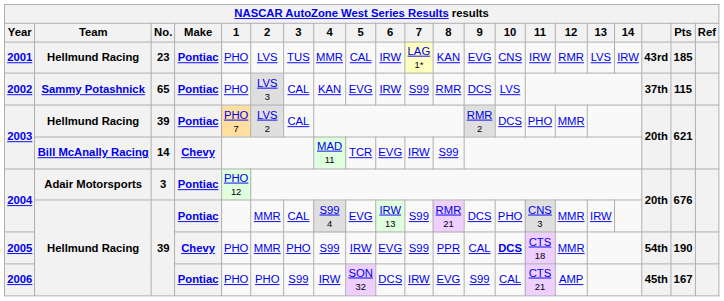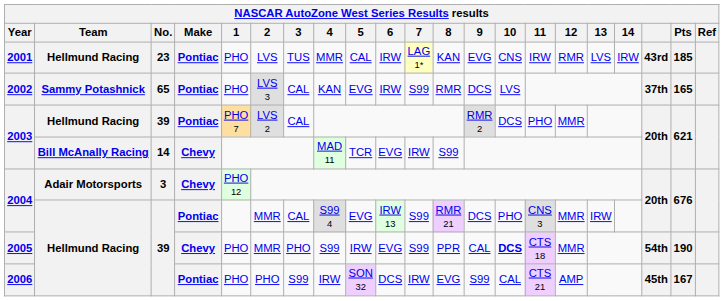 <table class="wikitable" style="text-align:center; font-size:75%">
 <tr>
 <th colspan=21><a href='#'>NASCAR AutoZone West Series Results</a> results</th>
 </tr>
 <tr>
 <th>Year</th>
 <th>Team</th>
 <th>No.</th>
 <th>Make</th>
 <th>1</th>
 <th>2</th>
 <th>3</th>
 <th>4</th>
 <th>5</th>
 <th>6</th>
 <th>7</th>
 <th>8</th>
 <th>9</th>
 <th>10</th>
 <th>11</th>
 <th>12</th>
 <th>13</th>
 <th>14</th>
 <th></th>
 <th>Pts</th>
 <th>Ref</th>
 </tr>
 <tr>
 <th><a href='#'>2001</a></th>
 <th>Hellmund Racing</th>
 <th>23</th>
 <th><a href='#'>Pontiac</a></th>
 <td><a href='#'>PHO</a></td>
 <td><a href='#'>LVS</a></td>
 <td><a href='#'>TUS</a></td>
 <td><a href='#'>MMR</a></td>
 <td><a href='#'>CAL</a></td>
 <td><a href='#'>IRW</a></td>
 <td style="background:#FFFFBF;"><a href='#'>LAG</a><br><small>1*</small></td>
 <td><a href='#'>KAN</a></td>
 <td><a href='#'>EVG</a></td>
 <td><a href='#'>CNS</a></td>
 <td><a href='#'>IRW</a></td>
 <td><a href='#'>RMR</a></td>
 <td><a href='#'>LVS</a></td>
 <td><a href='#'>IRW</a></td>
 <th>43rd</th>
 <th>185</th>
 <th></th>
 </tr>
 <tr>
 <th><a href='#'>2002</a></th>
 <th><a href='#'>Sammy Potashnick</a></th>
 <th>65</th>
 <th><a href='#'>Pontiac</a></th>
 <td><a href='#'>PHO</a></td>
 <td style="background:#DFDFDF;"><a href='#'>LVS</a><br><small>3</small></td>
 <td><a href='#'>CAL</a></td>
 <td><a href='#'>KAN</a></td>
 <td><a href='#'>EVG</a></td>
 <td><a href='#'>IRW</a></td>
 <td><a href='#'>S99</a></td>
 <td><a href='#'>RMR</a></td>
 <td><a href='#'>DCS</a></td>
 <td><a href='#'>LVS</a></td>
 <td colspan=4></td>
 <th>37th</th>
-<th>115</th>
+<th>165</th>
 <th></th>
 </tr>
 <tr>
 <th rowspan=2><a href='#'>2003</a></th>
 <th>Hellmund Racing</th>
 <th>39</th>
 <th><a href='#'>Pontiac</a></th>
 <td style="background:#FFDF9F;"><a href='#'>PHO</a><br><small>7</small></td>
 <td style="background:#DFDFDF;"><a href='#'>LVS</a><br><small>2</small></td>
 <td><a href='#'>CAL</a></td>
 <td colspan=5></td>
 <td style="background:#DFDFDF;"><a href='#'>RMR</a><br><small>2</small></td>
 <td><a href='#'>DCS</a></td>
 <td><a href='#'>PHO</a></td>
 <td><a href='#'>MMR</a></td>
 <td colspan=2></td>
 <th rowspan=2>20th</th>
 <th rowspan=2>621</th>
 <th rowspan=2></th>
 </tr>
 <tr>
 <th><a href='#'>Bill McAnally Racing</a></th>
 <th>14</th>
 <th><a href='#'>Chevy</a></th>
 <td colspan=3></td>
 <td style="background:#DFFFDF;"><a href='#'>MAD</a><br><small>11</small></td>
 <td><a href='#'>TCR</a></td>
 <td><a href='#'>EVG</a></td>
 <td><a href='#'>IRW</a></td>
 <td><a href='#'>S99</a></td>
 <td colspan=6></td>
 </tr>
 <tr>
 <th rowspan=2><a href='#'>2004</a></th>
 <th>Adair Motorsports</th>
 <th>3</th>
-<th><a href='#'>Pontiac</a></th>
+<th><a href='#'>Chevy</a></th>
 <td style="background:#DFFFDF;"><a href='#'>PHO</a><br><small>12</small></td>
 <td colspan=13></td>
 <th rowspan=2>20th</th>
 <th rowspan=2>676</th>
 <th rowspan=2></th>
 </tr>
 <tr>
 <th rowspan=3>Hellmund Racing</th>
 <th rowspan=3>39</th>
 <th><a href='#'>Pontiac</a></th>
 <td></td>
 <td><a href='#'>MMR</a></td>
 <td><a href='#'>CAL</a></td>
 <td style="background:#DFDFDF;"><a href='#'>S99</a><br><small>4</small></td>
 <td><a href='#'>EVG</a></td>
 <td style="background:#DFFFDF;"><a href='#'>IRW</a><br><small>13</small></td>
 <td><a href='#'>S99</a></td>
 <td style="background:#EFCFFF;"><a href='#'>RMR</a><br><small>21</small></td>
 <td><a href='#'>DCS</a></td>
 <td><a href='#'>PHO</a></td>
 <td style="background:#DFDFDF;"><a href='#'>CNS</a><br><small>3</small></td>
 <td><a href='#'>MMR</a></td>
 <td><a href='#'>IRW</a></td>
 <td></td>
 </tr>
 <tr>
 <th><a href='#'>2005</a></th>
 <th><a href='#'>Chevy</a></th>
 <td><a href='#'>PHO</a></td>
 <td><a href='#'>MMR</a></td>
 <td><a href='#'>PHO</a></td>
 <td><a href='#'>S99</a></td>
 <td><a href='#'>IRW</a></td>
 <td><a href='#'>EVG</a></td>
 <td><a href='#'>S99</a></td>
 <td><a href='#'>PPR</a></td>
 <td><a href='#'>CAL</a></td>
 <td><strong><a href='#'>DCS</a></strong></td>
 <td style="background:#EFCFFF;"><a href='#'>CTS</a><br><small>18</small></td>
 <td><a href='#'>MMR</a></td>
 <td colspan=2></td>
 <th>54th</th>
 <th>190</th>
 <th></th>
 </tr>
 <tr>
 <th><a href='#'>2006</a></th>
 <th><a href='#'>Pontiac</a></th>
 <td><a href='#'>PHO</a></td>
 <td><a href='#'>PHO</a></td>
 <td><a href='#'>S99</a></td>
 <td><a href='#'>IRW</a></td>
 <td style="background:#EFCFFF;"><a href='#'>SON</a><br><small>32</small></td>
 <td><a href='#'>DCS</a></td>
 <td><a href='#'>IRW</a></td>
 <td><a href='#'>EVG</a></td>
 <td><a href='#'>S99</a></td>
 <td><a href='#'>CAL</a></td>
 <td style="background:#EFCFFF;"><a href='#'>CTS</a> <br><small>21</small></td>
 <td><a href='#'>AMP</a></td>
 <td colspan=2></td>
 <th>45th</th>
 <th>167</th>
 <th></th>
 </tr>
 </table>
